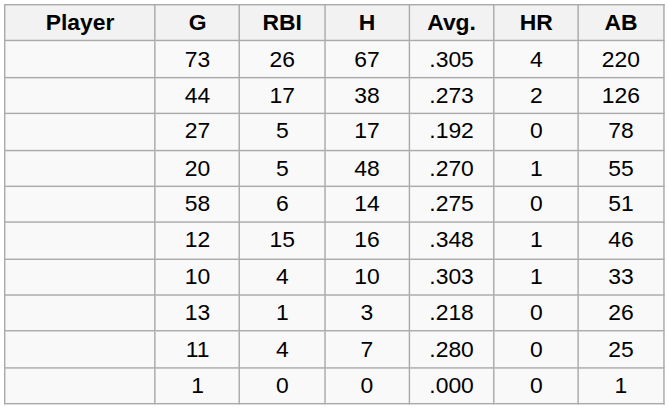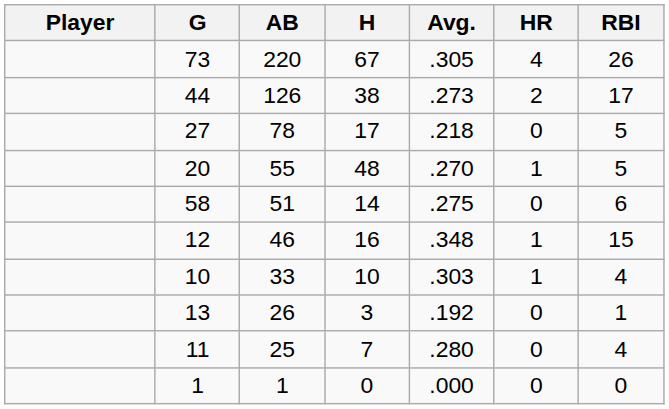 <table class="wikitable sortable">
 <tr>
 <th bgcolor="#DDDDFF" width="16%">Player</th>
 <th bgcolor="#DDDDFF" width="9%">G</th>
-<th bgcolor="#DDDDFF" width="9%">RBI</th>
+<th bgcolor="#DDDDFF" width="9%">AB</th>
 <th bgcolor="#DDDDFF" width="9%">H</th>
 <th bgcolor="#DDDDFF" width="9%">Avg.</th>
 <th bgcolor="#DDDDFF" width="9%">HR</th>
-<th bgcolor="#DDDDFF" width="9%">AB</th>
+<th bgcolor="#DDDDFF" width="9%">RBI</th>
 </tr>
 <tr align="center">
 <td></td>
 <td>73</td>
-<td>26</td>
+<td>220</td>
 <td>67</td>
 <td>.305</td>
 <td>4</td>
-<td>220</td>
+<td>26</td>
 </tr>
 <tr align="center">
 <td></td>
 <td>44</td>
-<td>17</td>
+<td>126</td>
 <td>38</td>
 <td>.273</td>
 <td>2</td>
-<td>126</td>
+<td>17</td>
 </tr>
 <tr align="center">
 <td></td>
 <td>27</td>
+<td>78</td>
+<td>17</td>
+<td>.218</td>
+<td>0</td>
 <td>5</td>
-<td>17</td>
-<td>.192</td>
-<td>0</td>
-<td>78</td>
 </tr>
 <tr align="center">
 <td></td>
 <td>20</td>
-<td>5</td>
+<td>55</td>
 <td>48</td>
 <td>.270</td>
 <td>1</td>
-<td>55</td>
+<td>5</td>
 </tr>
 <tr align="center">
 <td></td>
 <td>58</td>
-<td>6</td>
+<td>51</td>
 <td>14</td>
 <td>.275</td>
 <td>0</td>
-<td>51</td>
+<td>6</td>
 </tr>
 <tr align="center">
 <td></td>
 <td>12</td>
-<td>15</td>
+<td>46</td>
 <td>16</td>
 <td>.348</td>
 <td>1</td>
-<td>46</td>
+<td>15</td>
 </tr>
 <tr align="center">
 <td></td>
 <td>10</td>
-<td>4</td>
+<td>33</td>
 <td>10</td>
 <td>.303</td>
 <td>1</td>
-<td>33</td>
+<td>4</td>
 </tr>
 <tr align="center">
 <td></td>
 <td>13</td>
+<td>26</td>
+<td>3</td>
+<td>.192</td>
+<td>0</td>
 <td>1</td>
-<td>3</td>
-<td>.218</td>
-<td>0</td>
-<td>26</td>
 </tr>
 <tr align="center">
 <td></td>
 <td>11</td>
-<td>4</td>
+<td>25</td>
 <td>7</td>
 <td>.280</td>
 <td>0</td>
-<td>25</td>
+<td>4</td>
 </tr>
 <tr align="center">
 <td></td>
 <td>1</td>
-<td>0</td>
+<td>1</td>
 <td>0</td>
 <td>.000</td>
 <td>0</td>
-<td>1</td>
+<td>0</td>
 </tr>
 </table>
